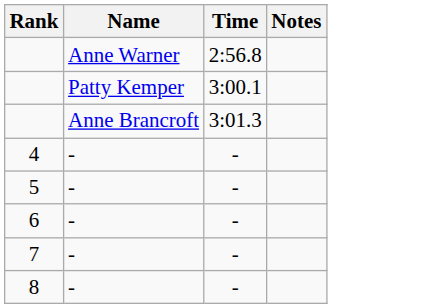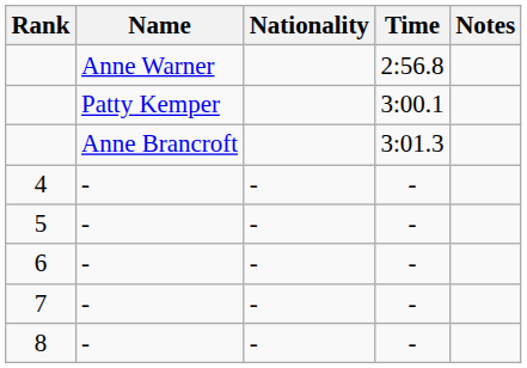 <table class="wikitable sortable" style="text-align:center">
 <tr>
 <th>Rank</th>
 <th>Name</th>
+<th>Nationality</th>
 <th>Time</th>
 <th>Notes</th>
 </tr>
 <tr>
 <td></td>
 <td align=left><a href='#'>Anne Warner</a></td>
+<td align=left></td>
 <td>2:56.8</td>
 <td></td>
 </tr>
 <tr>
 <td></td>
 <td align=left><a href='#'>Patty Kemper</a></td>
+<td align=left></td>
 <td>3:00.1</td>
 <td></td>
 </tr>
 <tr>
 <td></td>
 <td align=left><a href='#'>Anne Brancroft</a></td>
+<td align=left></td>
 <td>3:01.3</td>
 <td></td>
 </tr>
 <tr>
 <td>4</td>
+<td align=left>-</td>
 <td align=left>-</td>
 <td>-</td>
 <td></td>
 </tr>
 <tr>
 <td>5</td>
 <td align=left>-</td>
+<td align=left>-</td>
 <td>-</td>
 <td></td>
 </tr>
 <tr>
 <td>6</td>
+<td align=left>-</td>
 <td align=left>-</td>
 <td>-</td>
 <td></td>
 </tr>
 <tr>
 <td>7</td>
 <td align=left>-</td>
+<td align=left>-</td>
 <td>-</td>
 <td></td>
 </tr>
 <tr>
 <td>8</td>
 <td align=left>-</td>
+<td align=left>-</td>
 <td>-</td>
 <td></td>
 </tr>
 </table>
